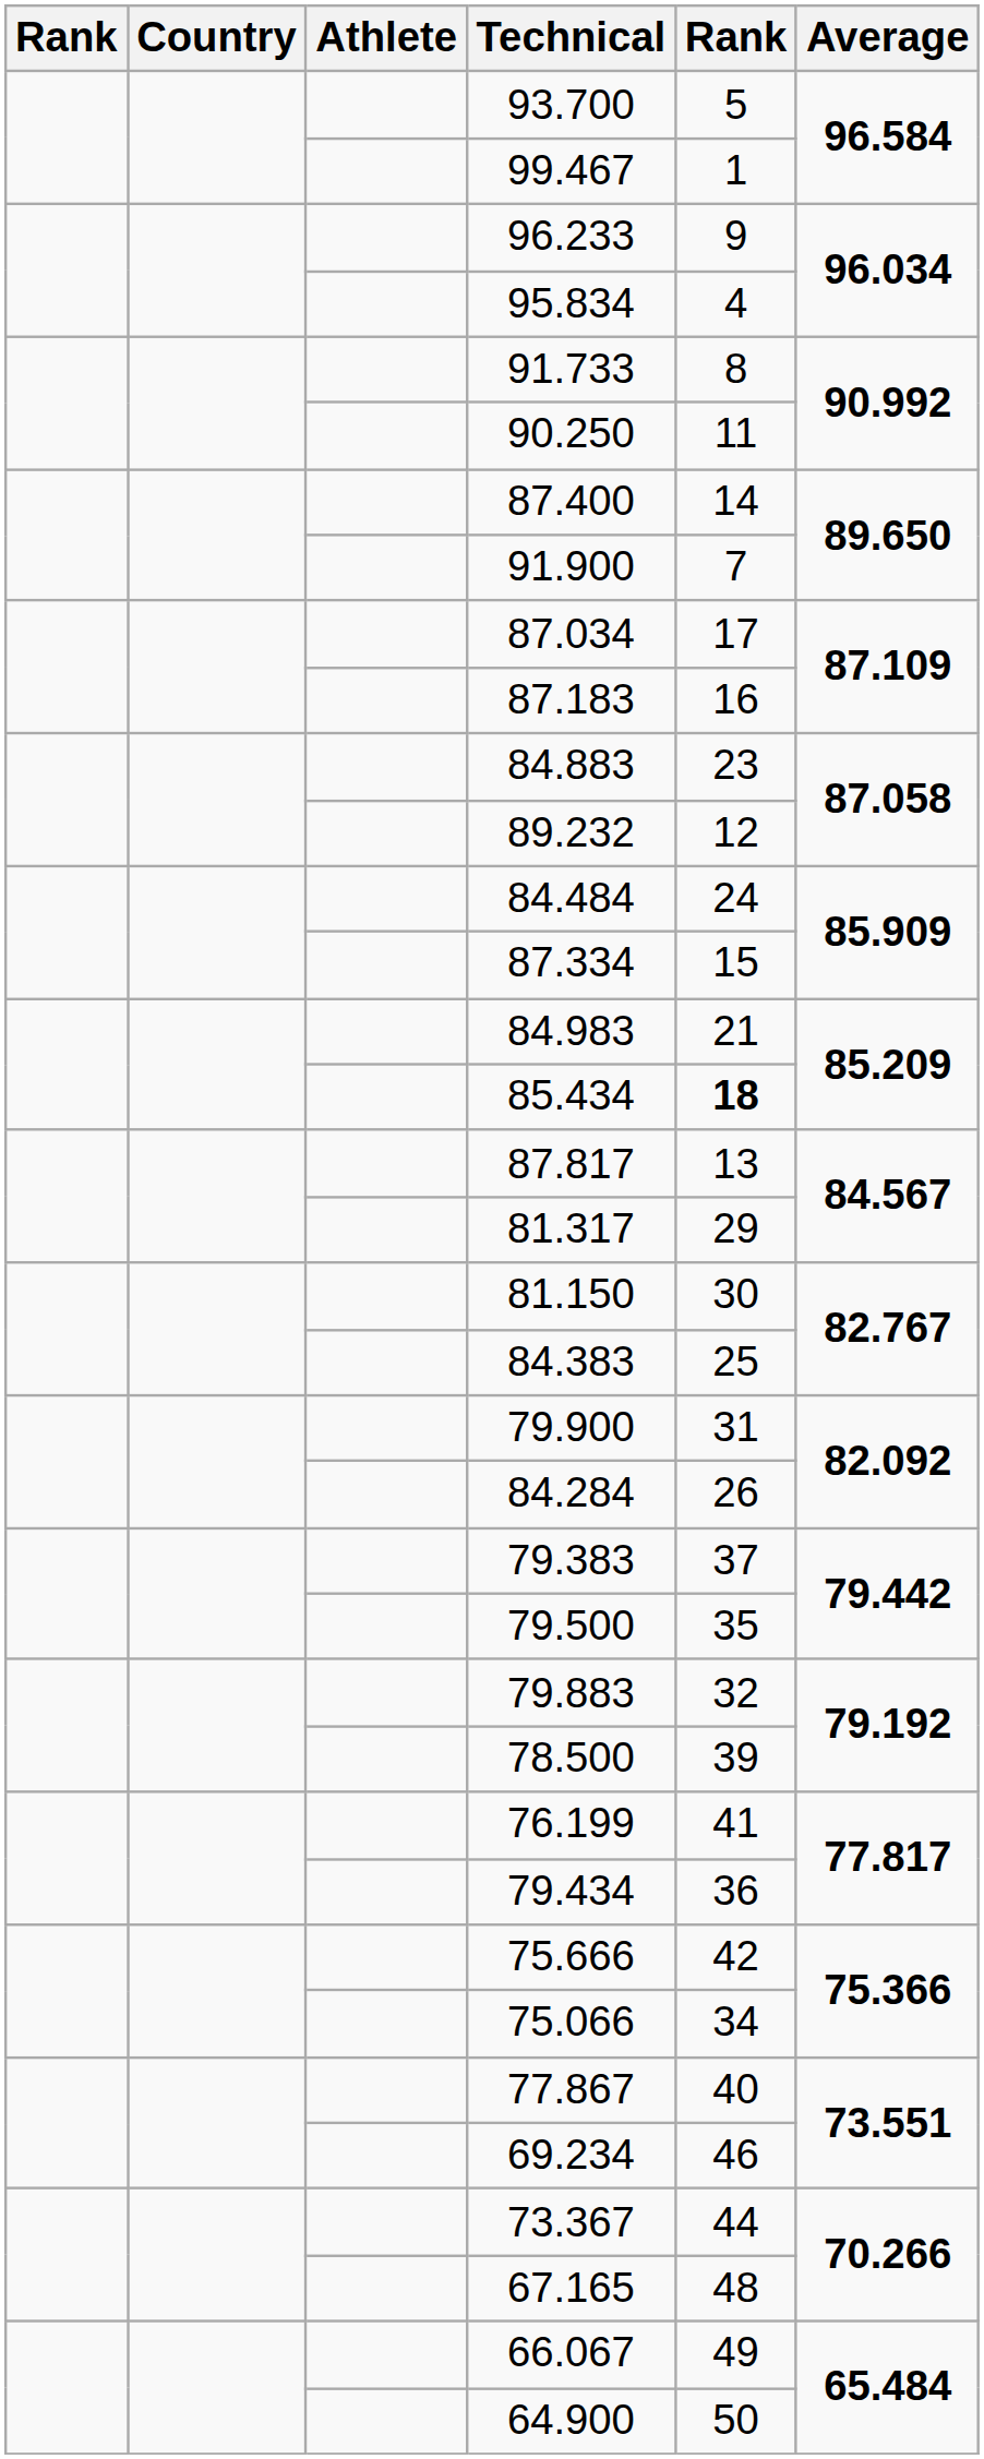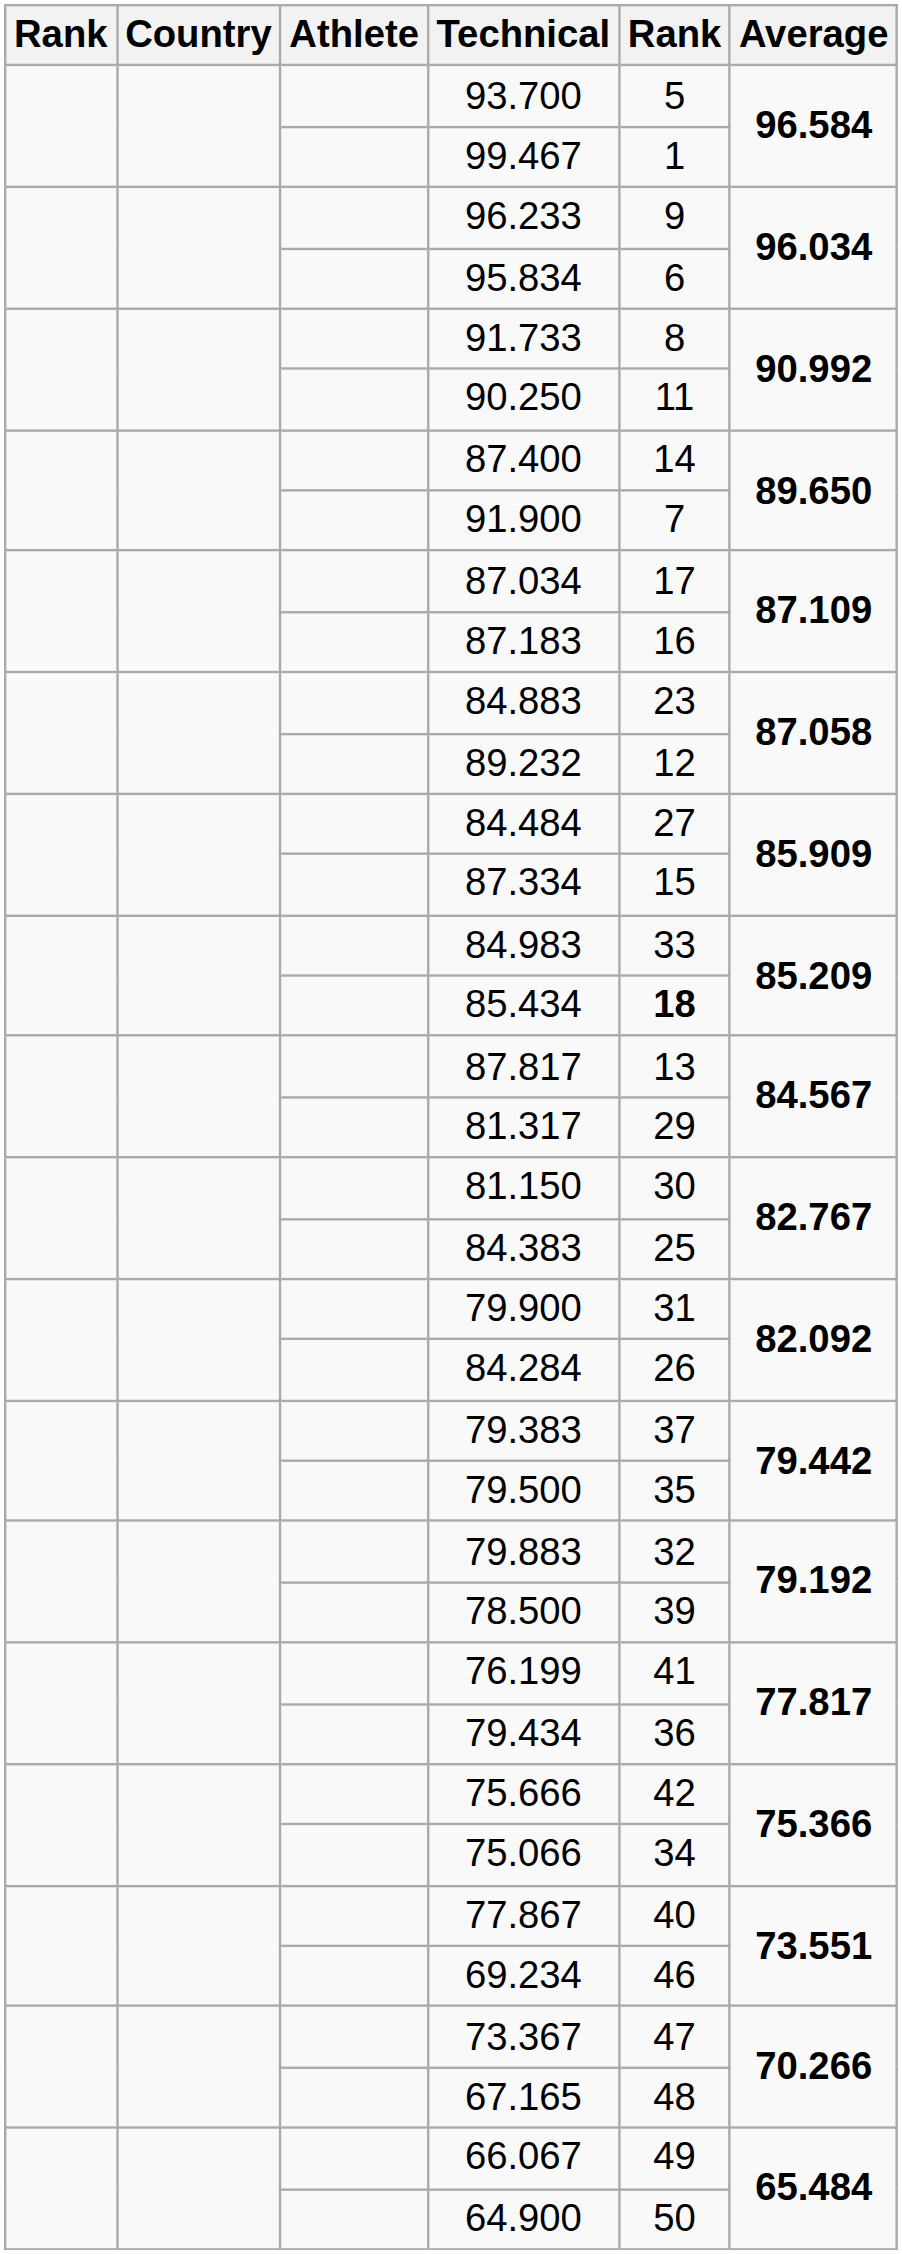 <table class="wikitable sortable" style="text-align:center">
 <tr>
 <th>Rank</th>
 <th>Country</th>
 <th>Athlete</th>
 <th>Technical</th>
 <th>Rank</th>
 <th>Average</th>
 </tr>
 <tr>
 <td rowspan="2"></td>
 <td align=left rowspan="2"></td>
 <td></td>
 <td>93.700</td>
 <td>5</td>
 <td rowspan="2"><strong>96.584</strong></td>
 </tr>
 <tr>
 <td></td>
 <td>99.467</td>
 <td>1</td>
 </tr>
 <tr>
 <td rowspan="2"></td>
 <td align=left rowspan="2"></td>
 <td></td>
 <td>96.233</td>
 <td>9</td>
 <td rowspan="2"><strong>96.034</strong></td>
 </tr>
 <tr>
 <td></td>
 <td>95.834</td>
-<td>4</td>
+<td>6</td>
 </tr>
 <tr>
 <td rowspan="2"></td>
 <td align=left rowspan="2"></td>
 <td></td>
 <td>91.733</td>
 <td>8</td>
 <td rowspan="2"><strong>90.992</strong></td>
 </tr>
 <tr>
 <td></td>
 <td>90.250</td>
 <td>11</td>
 </tr>
 <tr>
 <td rowspan="2"></td>
 <td align=left rowspan="2"></td>
 <td></td>
 <td>87.400</td>
 <td>14</td>
 <td rowspan="2"><strong>89.650</strong></td>
 </tr>
 <tr>
 <td></td>
 <td>91.900</td>
 <td>7</td>
 </tr>
 <tr>
 <td rowspan="2"></td>
 <td align=left rowspan="2"></td>
 <td></td>
 <td>87.034</td>
 <td>17</td>
 <td rowspan="2"><strong>87.109</strong></td>
 </tr>
 <tr>
 <td></td>
 <td>87.183</td>
 <td>16</td>
 </tr>
 <tr>
 <td rowspan="2"></td>
 <td align=left rowspan="2"></td>
 <td></td>
 <td>84.883</td>
 <td>23</td>
 <td rowspan="2"><strong>87.058</strong></td>
 </tr>
 <tr>
 <td></td>
 <td>89.232</td>
 <td>12</td>
 </tr>
 <tr>
 <td rowspan="2"></td>
 <td align=left rowspan="2"></td>
 <td></td>
 <td>84.484</td>
-<td>24</td>
+<td>27</td>
 <td rowspan="2"><strong>85.909</strong></td>
 </tr>
 <tr>
 <td></td>
 <td>87.334</td>
 <td>15</td>
 </tr>
 <tr>
 <td rowspan="2"></td>
 <td align=left rowspan="2"></td>
 <td></td>
 <td>84.983</td>
-<td>21</td>
+<td>33</td>
 <td rowspan="2"><strong>85.209</strong></td>
 </tr>
 <tr>
 <td></td>
 <td>85.434</td>
 <td><strong>18</strong></td>
 </tr>
 <tr>
 <td rowspan="2"></td>
 <td align=left rowspan="2"></td>
 <td></td>
 <td>87.817</td>
 <td>13</td>
 <td rowspan="2"><strong>84.567</strong></td>
 </tr>
 <tr>
 <td></td>
 <td>81.317</td>
 <td>29</td>
 </tr>
 <tr>
 <td rowspan="2"></td>
 <td align=left rowspan="2"></td>
 <td></td>
 <td>81.150</td>
 <td>30</td>
 <td rowspan="2"><strong>82.767</strong></td>
 </tr>
 <tr>
 <td></td>
 <td>84.383</td>
 <td>25</td>
 </tr>
 <tr>
 <td rowspan="2"></td>
 <td align=left rowspan="2"></td>
 <td></td>
 <td>79.900</td>
 <td>31</td>
 <td rowspan="2"><strong>82.092</strong></td>
 </tr>
 <tr>
 <td></td>
 <td>84.284</td>
 <td>26</td>
 </tr>
 <tr>
 <td rowspan="2"></td>
 <td align=left rowspan="2"></td>
 <td></td>
 <td>79.383</td>
 <td>37</td>
 <td rowspan="2"><strong>79.442</strong></td>
 </tr>
 <tr>
 <td></td>
 <td>79.500</td>
 <td>35</td>
 </tr>
 <tr>
 <td rowspan="2"></td>
 <td align=left rowspan="2"></td>
 <td></td>
 <td>79.883</td>
 <td>32</td>
 <td rowspan="2"><strong>79.192</strong></td>
 </tr>
 <tr>
 <td></td>
 <td>78.500</td>
 <td>39</td>
 </tr>
 <tr>
 <td rowspan="2"></td>
 <td align=left rowspan="2"></td>
 <td></td>
 <td>76.199</td>
 <td>41</td>
 <td rowspan="2"><strong>77.817</strong></td>
 </tr>
 <tr>
 <td></td>
 <td>79.434</td>
 <td>36</td>
 </tr>
 <tr>
 <td rowspan="2"></td>
 <td align=left rowspan="2"></td>
 <td></td>
 <td>75.666</td>
 <td>42</td>
 <td rowspan="2"><strong>75.366</strong></td>
 </tr>
 <tr>
 <td></td>
 <td>75.066</td>
 <td>34</td>
 </tr>
 <tr>
 <td rowspan="2"></td>
 <td align=left rowspan="2"></td>
 <td></td>
 <td>77.867</td>
 <td>40</td>
 <td rowspan="2"><strong>73.551</strong></td>
 </tr>
 <tr>
 <td></td>
 <td>69.234</td>
 <td>46</td>
 </tr>
 <tr>
 <td rowspan="2"></td>
 <td align=left rowspan="2"></td>
 <td></td>
 <td>73.367</td>
-<td>44</td>
+<td>47</td>
 <td rowspan="2"><strong>70.266</strong></td>
 </tr>
 <tr>
 <td></td>
 <td>67.165</td>
 <td>48</td>
 </tr>
 <tr>
 <td rowspan="2"></td>
 <td align=left rowspan="2"></td>
 <td></td>
 <td>66.067</td>
 <td>49</td>
 <td rowspan="2"><strong>65.484</strong></td>
 </tr>
 <tr>
 <td></td>
 <td>64.900</td>
 <td>50</td>
 </tr>
 </table>
